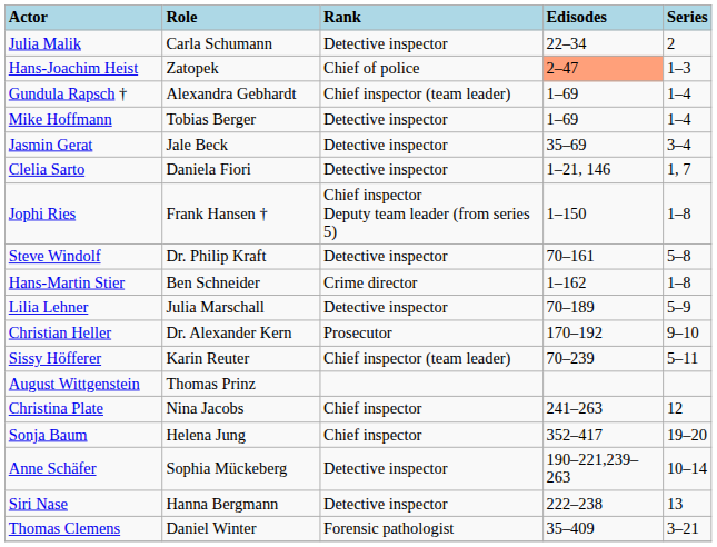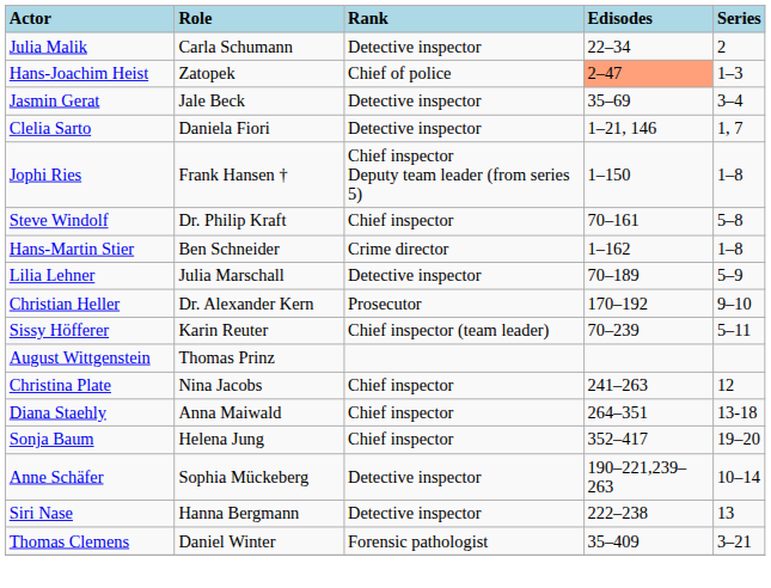 <table class="wikitable" width="80%">
 <tr>
 <td bgcolor="#add8e6" width="150"><strong>Actor</strong></td>
 <td bgcolor="#add8e6" width="150"><strong>Role</strong></td>
 <td bgcolor="#add8e6"><strong>Rank</strong></td>
 <td bgcolor="#add8e6"><strong>Edisodes</strong></td>
 <td bgcolor="#add8e6"><strong>Series</strong></td>
 </tr>
 <tr>
 <td><a href='#'>Julia Malik</a></td>
 <td>Carla Schumann</td>
 <td>Detective inspector</td>
 <td>22–34</td>
 <td>2</td>
 </tr>
 <tr>
 <td><a href='#'>Hans-Joachim Heist</a></td>
 <td>Zatopek</td>
 <td>Chief of police</td>
 <td style="background: lightsalmon;">2–47</td>
 <td>1–3</td>
-</tr>
-<tr>
-<td><a href='#'>Gundula Rapsch</a> †</td>
-<td>Alexandra Gebhardt</td>
-<td>Chief inspector (team leader)</td>
-<td>1–69</td>
-<td>1–4</td>
-</tr>
-<tr>
-<td><a href='#'>Mike Hoffmann</a></td>
-<td>Tobias Berger</td>
-<td>Detective inspector</td>
-<td>1–69</td>
-<td>1–4</td>
 </tr>
 <tr>
 <td><a href='#'>Jasmin Gerat</a></td>
 <td>Jale Beck</td>
 <td>Detective inspector</td>
 <td>35–69</td>
 <td>3–4</td>
 </tr>
 <tr>
 <td><a href='#'>Clelia Sarto</a></td>
 <td>Daniela Fiori</td>
 <td>Detective inspector</td>
 <td>1–21, 146</td>
 <td>1, 7</td>
 </tr>
 <tr>
 <td><a href='#'>Jophi Ries</a></td>
 <td>Frank Hansen †</td>
 <td>Chief inspector<br>Deputy team leader (from series 5)</td>
 <td>1–150</td>
 <td>1–8</td>
 </tr>
 <tr>
 <td><a href='#'>Steve Windolf</a></td>
 <td>Dr. Philip Kraft</td>
-<td>Detective inspector</td>
+<td>Chief inspector</td>
 <td>70–161</td>
 <td>5–8</td>
 </tr>
 <tr>
 <td><a href='#'>Hans-Martin Stier</a></td>
 <td>Ben Schneider</td>
 <td>Crime director</td>
 <td>1–162</td>
 <td>1–8</td>
 </tr>
 <tr>
 <td><a href='#'>Lilia Lehner</a></td>
 <td>Julia Marschall</td>
 <td>Detective inspector</td>
 <td>70–189</td>
 <td>5–9</td>
 </tr>
 <tr>
 <td><a href='#'>Christian Heller</a></td>
 <td>Dr. Alexander Kern</td>
 <td>Prosecutor</td>
 <td>170–192</td>
 <td>9–10</td>
 </tr>
 <tr>
 <td><a href='#'>Sissy Höfferer</a></td>
 <td>Karin Reuter</td>
 <td>Chief inspector (team leader)</td>
 <td>70–239</td>
 <td>5–11</td>
 </tr>
 <tr>
 <td><a href='#'>August Wittgenstein</a></td>
 <td>Thomas Prinz</td>
 <td></td>
 <td></td>
 <td></td>
 </tr>
 <tr>
 <td><a href='#'>Christina Plate</a></td>
 <td>Nina Jacobs</td>
 <td>Chief inspector</td>
 <td>241–263</td>
 <td>12</td>
 </tr>
 <tr>
+<td><a href='#'>Diana Staehly</a></td>
+<td>Anna Maiwald</td>
+<td>Chief inspector</td>
+<td>264–351</td>
+<td>13-18</td>
+</tr>
+<tr>
 <td><a href='#'>Sonja Baum</a></td>
 <td>Helena Jung</td>
 <td>Chief inspector</td>
 <td>352–417</td>
 <td>19–20</td>
 </tr>
 <tr>
 <td><a href='#'>Anne Schäfer</a></td>
 <td>Sophia Mückeberg</td>
 <td>Detective inspector</td>
 <td>190–221,239–263</td>
 <td>10–14</td>
 </tr>
 <tr>
 <td><a href='#'>Siri Nase</a></td>
 <td>Hanna Bergmann</td>
 <td>Detective inspector</td>
 <td>222–238</td>
 <td>13</td>
 </tr>
 <tr>
 <td><a href='#'>Thomas Clemens</a></td>
 <td>Daniel Winter</td>
 <td>Forensic pathologist</td>
 <td>35–409</td>
 <td>3–21</td>
 </tr>
 <tr>
 </tr>
 </table>
